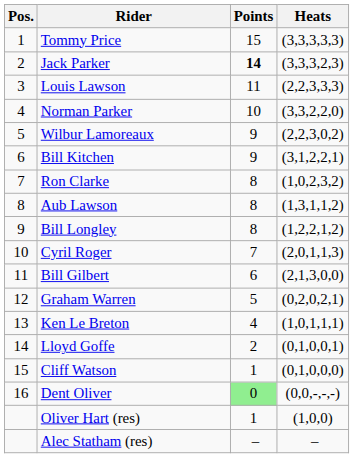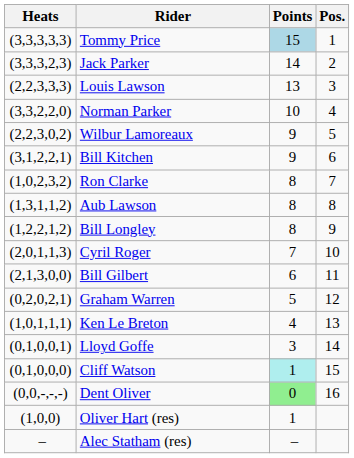 <table class=wikitable>
 <tr>
-<th width=25px>Pos.</th>
+<th width=70px>Heats</th>
 <th width=200px>Rider</th>
 <th width=40px>Points</th>
-<th width=70px>Heats</th>
+<th width=25px>Pos.</th>
 </tr>
 <tr align=center >
+<td>(3,3,3,3,3)</td>
+<td align=left> <a href='#'>Tommy Price</a></td>
+<td style="background: lightblue;">15</td>
 <td>1</td>
-<td align=left> <a href='#'>Tommy Price</a></td>
-<td>15</td>
-<td>(3,3,3,3,3)</td>
 </tr>
 <tr align=center >
+<td>(3,3,3,2,3)</td>
+<td align=left> <a href='#'>Jack Parker</a></td>
+<td>14</td>
 <td>2</td>
-<td align=left> <a href='#'>Jack Parker</a></td>
-<td><strong>14</strong></td>
-<td>(3,3,3,2,3)</td>
 </tr>
 <tr align=center >
+<td>(2,2,3,3,3)</td>
+<td align=left> <a href='#'>Louis Lawson</a></td>
+<td>13</td>
 <td>3</td>
-<td align=left> <a href='#'>Louis Lawson</a></td>
-<td>11</td>
-<td>(2,2,3,3,3)</td>
 </tr>
 <tr align=center>
-<td>4</td>
+<td>(3,3,2,2,0)</td>
 <td align=left> <a href='#'>Norman Parker</a></td>
 <td>10</td>
-<td>(3,3,2,2,0)</td>
+<td>4</td>
 </tr>
 <tr align=center>
-<td>5</td>
+<td>(2,2,3,0,2)</td>
 <td align=left> <a href='#'>Wilbur Lamoreaux</a></td>
 <td>9</td>
-<td>(2,2,3,0,2)</td>
+<td>5</td>
 </tr>
 <tr align=center>
-<td>6</td>
+<td>(3,1,2,2,1)</td>
 <td align=left> <a href='#'>Bill Kitchen</a></td>
 <td>9</td>
-<td>(3,1,2,2,1)</td>
+<td>6</td>
 </tr>
 <tr align=center>
-<td>7</td>
+<td>(1,0,2,3,2)</td>
 <td align=left> <a href='#'>Ron Clarke</a></td>
 <td>8</td>
-<td>(1,0,2,3,2)</td>
+<td>7</td>
 </tr>
 <tr align=center>
-<td>8</td>
+<td>(1,3,1,1,2)</td>
 <td align=left> <a href='#'>Aub Lawson</a></td>
 <td>8</td>
-<td>(1,3,1,1,2)</td>
+<td>8</td>
 </tr>
 <tr align=center>
-<td>9</td>
+<td>(1,2,2,1,2)</td>
 <td align=left> <a href='#'>Bill Longley</a></td>
 <td>8</td>
-<td>(1,2,2,1,2)</td>
+<td>9</td>
 </tr>
 <tr align=center>
-<td>10</td>
+<td>(2,0,1,1,3)</td>
 <td align=left> <a href='#'>Cyril Roger</a></td>
 <td>7</td>
-<td>(2,0,1,1,3)</td>
+<td>10</td>
 </tr>
 <tr align=center>
-<td>11</td>
+<td>(2,1,3,0,0)</td>
 <td align=left> <a href='#'>Bill Gilbert</a></td>
 <td>6</td>
-<td>(2,1,3,0,0)</td>
+<td>11</td>
 </tr>
 <tr align=center>
-<td>12</td>
+<td>(0,2,0,2,1)</td>
 <td align=left> <a href='#'>Graham Warren</a></td>
 <td>5</td>
-<td>(0,2,0,2,1)</td>
+<td>12</td>
 </tr>
 <tr align=center>
-<td>13</td>
+<td>(1,0,1,1,1)</td>
 <td align=left> <a href='#'>Ken Le Breton</a></td>
 <td>4</td>
-<td>(1,0,1,1,1)</td>
+<td>13</td>
 </tr>
 <tr align=center>
+<td>(0,1,0,0,1)</td>
+<td align=left> <a href='#'>Lloyd Goffe</a></td>
+<td>3</td>
 <td>14</td>
-<td align=left> <a href='#'>Lloyd Goffe</a></td>
-<td>2</td>
-<td>(0,1,0,0,1)</td>
 </tr>
 <tr align=center>
+<td>(0,1,0,0,0)</td>
+<td align=left> <a href='#'>Cliff Watson</a></td>
+<td style="background: paleturquoise;">1</td>
 <td>15</td>
-<td align=left> <a href='#'>Cliff Watson</a></td>
-<td>1</td>
-<td>(0,1,0,0,0)</td>
 </tr>
 <tr align=center>
-<td>16</td>
+<td>(0,0,-,-,-)</td>
 <td align=left> <a href='#'>Dent Oliver</a></td>
 <td style="background: lightgreen;">0</td>
-<td>(0,0,-,-,-)</td>
+<td>16</td>
 </tr>
 <tr align=center>
-<td></td>
+<td>(1,0,0)</td>
 <td align=left> <a href='#'>Oliver Hart</a> (res)</td>
 <td>1</td>
-<td>(1,0,0)</td>
+<td></td>
 </tr>
 <tr align=center>
-<td></td>
+<td> –</td>
 <td align=left> <a href='#'>Alec Statham</a> (res)</td>
 <td> –</td>
-<td> –</td>
+<td></td>
 </tr>
 </table>
